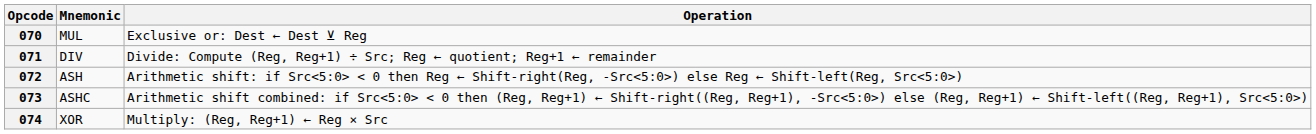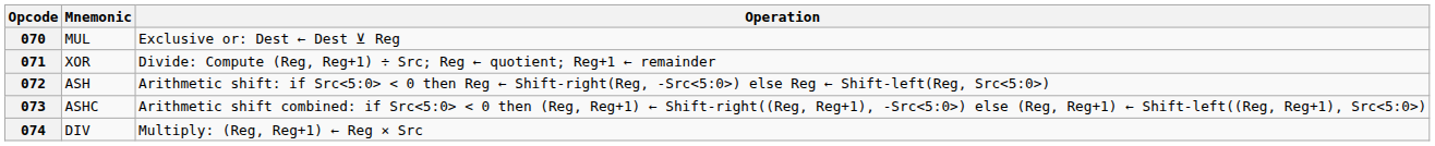 <table class="wikitable">
 <tr>
 <th>Opcode</th>
 <th>Mnemonic</th>
 <th>Operation</th>
 </tr>
 <tr>
 <th>070</th>
 <td>MUL</td>
 <td>Exclusive or: <code>Dest ← Dest ⊻ Reg</code></td>
 </tr>
 <tr>
 <th>071</th>
-<td>DIV</td>
+<td>XOR</td>
 <td>Divide: <code>Compute (Reg, Reg+1) ÷ Src; Reg ← quotient; Reg+1 ← remainder</code></td>
 </tr>
 <tr>
 <th>072</th>
 <td>ASH</td>
 <td>Arithmetic shift: <code>if Src<5:0> < 0 then Reg ← Shift-right(Reg, -Src<5:0>) else Reg ← Shift-left(Reg, Src<5:0>)</code></td>
 </tr>
 <tr>
 <th>073</th>
 <td>ASHC</td>
 <td>Arithmetic shift combined: <code>if Src<5:0> < 0 then (Reg, Reg+1) ← Shift-right((Reg, Reg+1), -Src<5:0>) else (Reg, Reg+1) ← Shift-left((Reg, Reg+1), Src<5:0>)</code></td>
 </tr>
 <tr>
 <th>074</th>
-<td>XOR</td>
+<td>DIV</td>
 <td>Multiply: <code>(Reg, Reg+1) ← Reg × Src</code></td>
 </tr>
 </table>
